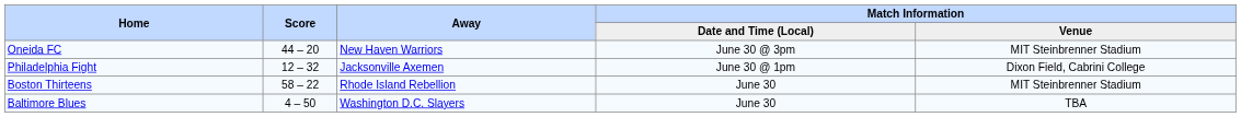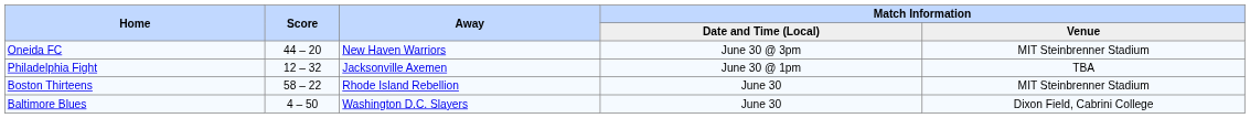 <table border="1" cellpadding="3" cellspacing="0" style="border-collapse:collapse; font-size:90%; width:100%">
 <tr style="background:#c1d8ff;">
 <th rowspan="2" style="width:21%;">Home</th>
 <th rowspan="2" style="width:6%;">Score</th>
 <th rowspan="2" style="width:21%;">Away</th>
 <th colspan=6>Match Information</th>
 </tr>
 <tr style="background:#efefef;">
 <th width=26%>Date and Time (Local)</th>
 <th width=26%>Venue</th>
 </tr>
 <tr style="text-align:center; background:#f5faff;">
 <td align=left> <a href='#'>Oneida FC</a></td>
 <td>44 – 20</td>
 <td align=left> <a href='#'>New Haven Warriors</a></td>
 <td>June 30 @ 3pm</td>
 <td>MIT Steinbrenner Stadium</td>
 </tr>
 <tr style="text-align:center; background:#f5faff;">
 <td align=left> <a href='#'>Philadelphia Fight</a></td>
 <td>12 – 32</td>
 <td align=left> <a href='#'>Jacksonville Axemen</a></td>
 <td>June 30 @ 1pm</td>
-<td>Dixon Field, Cabrini College</td>
+<td>TBA</td>
 </tr>
 <tr style="text-align:center; background:#f5faff;">
 <td align=left> <a href='#'>Boston Thirteens</a></td>
 <td>58 – 22</td>
 <td align=left> <a href='#'>Rhode Island Rebellion</a></td>
 <td>June 30</td>
 <td>MIT Steinbrenner Stadium</td>
 </tr>
 <tr style="text-align:center; background:#f5faff;">
 <td align=left> <a href='#'>Baltimore Blues</a></td>
 <td>4 – 50</td>
 <td align=left> <a href='#'>Washington D.C. Slayers</a></td>
 <td>June 30</td>
-<td>TBA</td>
+<td>Dixon Field, Cabrini College</td>
 </tr>
 </table>
